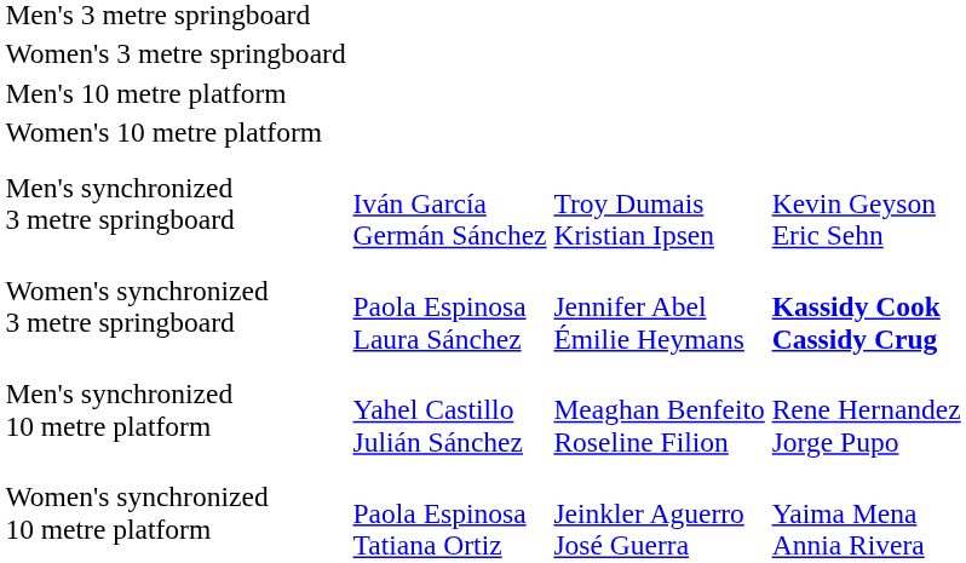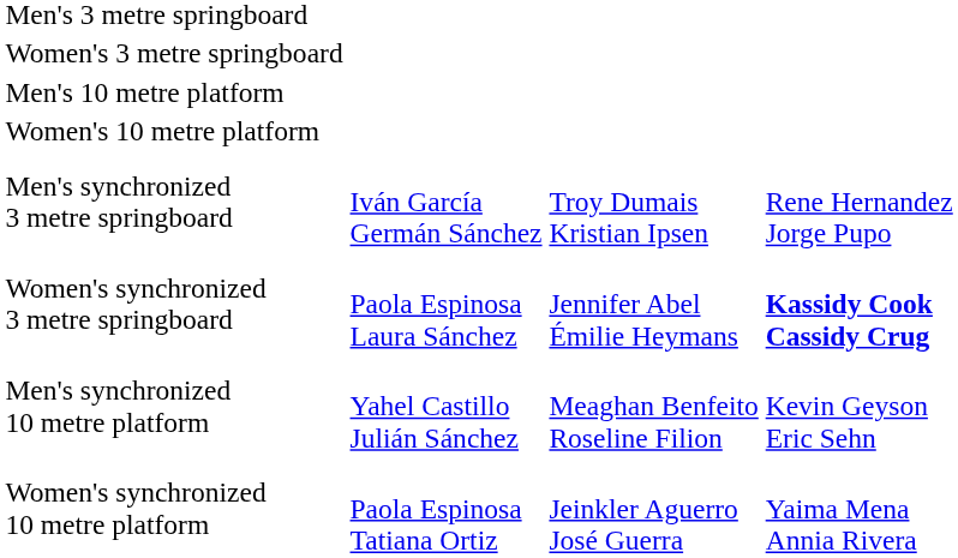 <table>
 <tr>
 <td>Men's 3 metre springboard <br></td>
 <td></td>
 <td></td>
 <td></td>
 </tr>
 <tr>
 <td>Women's 3 metre springboard <br></td>
 <td></td>
 <td></td>
 <td></td>
 </tr>
 <tr>
 <td>Men's 10 metre platform <br></td>
 <td></td>
 <td></td>
 <td></td>
 </tr>
 <tr>
 <td>Women's 10 metre platform <br></td>
 <td></td>
 <td></td>
 <td></td>
 </tr>
 <tr>
 <td>Men's synchronized<br>3 metre springboard <br></td>
 <td><br><a href='#'>Iván García</a><br><a href='#'>Germán Sánchez</a></td>
 <td><br><a href='#'>Troy Dumais</a><br><a href='#'>Kristian Ipsen</a></td>
-<td><br><a href='#'>Kevin Geyson</a><br><a href='#'>Eric Sehn</a></td>
+<td><br><a href='#'>Rene Hernandez</a><br><a href='#'>Jorge Pupo</a></td>
 </tr>
 <tr>
 <td>Women's synchronized<br>3 metre springboard <br></td>
 <td><br><a href='#'>Paola Espinosa</a><br><a href='#'>Laura Sánchez</a></td>
 <td><br><a href='#'>Jennifer Abel</a><br><a href='#'>Émilie Heymans</a></td>
 <td><strong><br><a href='#'>Kassidy Cook</a><br><a href='#'>Cassidy Crug</a></strong></td>
 </tr>
 <tr>
 <td>Men's synchronized<br>10 metre platform <br></td>
 <td><br><a href='#'>Yahel Castillo</a><br><a href='#'>Julián Sánchez</a></td>
 <td><br><a href='#'>Meaghan Benfeito</a><br><a href='#'>Roseline Filion</a></td>
-<td><br><a href='#'>Rene Hernandez</a><br><a href='#'>Jorge Pupo</a></td>
+<td><br><a href='#'>Kevin Geyson</a><br><a href='#'>Eric Sehn</a></td>
 </tr>
 <tr>
 <td>Women's synchronized<br>10 metre platform <br></td>
 <td><br><a href='#'>Paola Espinosa</a><br><a href='#'>Tatiana Ortiz</a></td>
 <td><br><a href='#'>Jeinkler Aguerro</a><br><a href='#'>José Guerra</a></td>
 <td><br><a href='#'>Yaima Mena</a><br><a href='#'>Annia Rivera</a></td>
 </tr>
 </table>
